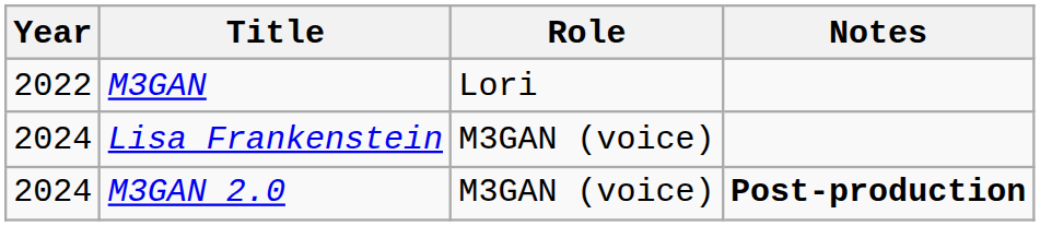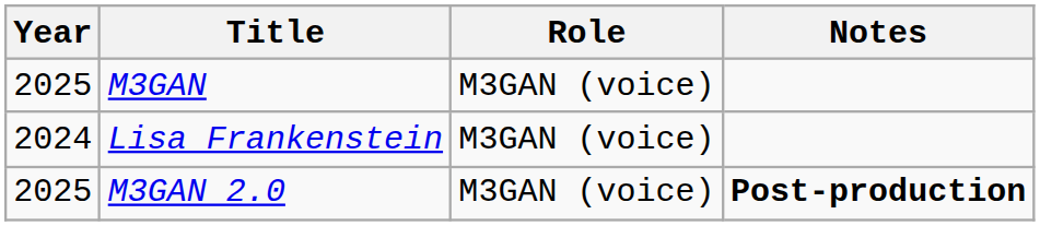 <table class="wikitable sortable">
 <tr>
 <th>Year</th>
 <th>Title</th>
 <th>Role</th>
 <th class="unsortable">Notes</th>
 </tr>
 <tr>
-<td>2022</td>
+<td>2025</td>
 <td><em><a href='#'>M3GAN</a></em></td>
-<td>Lori</td>
+<td>M3GAN (voice)</td>
 <td></td>
 </tr>
 <tr>
 <td>2024</td>
 <td><em><a href='#'>Lisa Frankenstein</a></em></td>
 <td>M3GAN (voice)</td>
 <td></td>
 </tr>
 <tr>
-<td>2024</td>
+<td>2025</td>
 <td><em><a href='#'>M3GAN 2.0</a></em></td>
 <td>M3GAN (voice)</td>
 <td><strong>Post-production</strong></td>
 </tr>
 </table>
